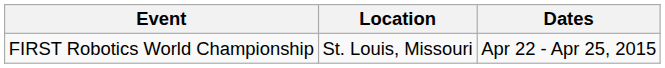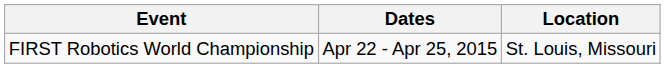 <table class="wikitable">
 <tr>
 <th>Event</th>
+<th>Dates</th>
 <th>Location</th>
-<th>Dates</th>
 </tr>
 <tr>
 <td>FIRST Robotics World Championship</td>
+<td>Apr 22 - Apr 25, 2015</td>
 <td>St. Louis, Missouri</td>
-<td>Apr 22 - Apr 25, 2015</td>
 </tr>
 </table>
